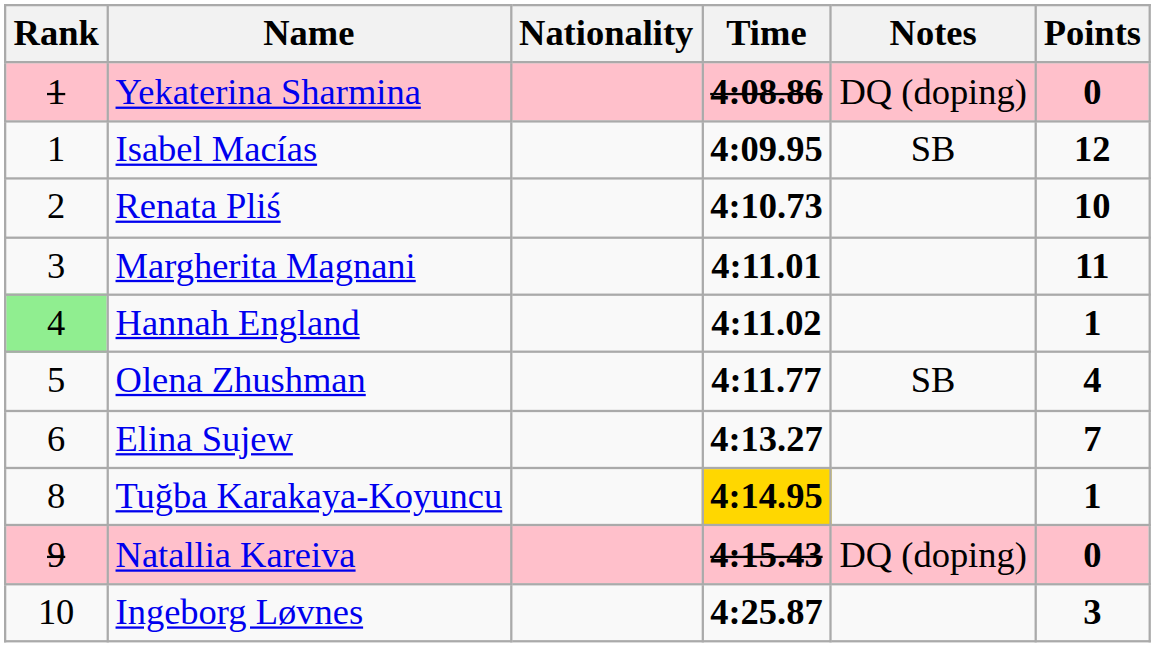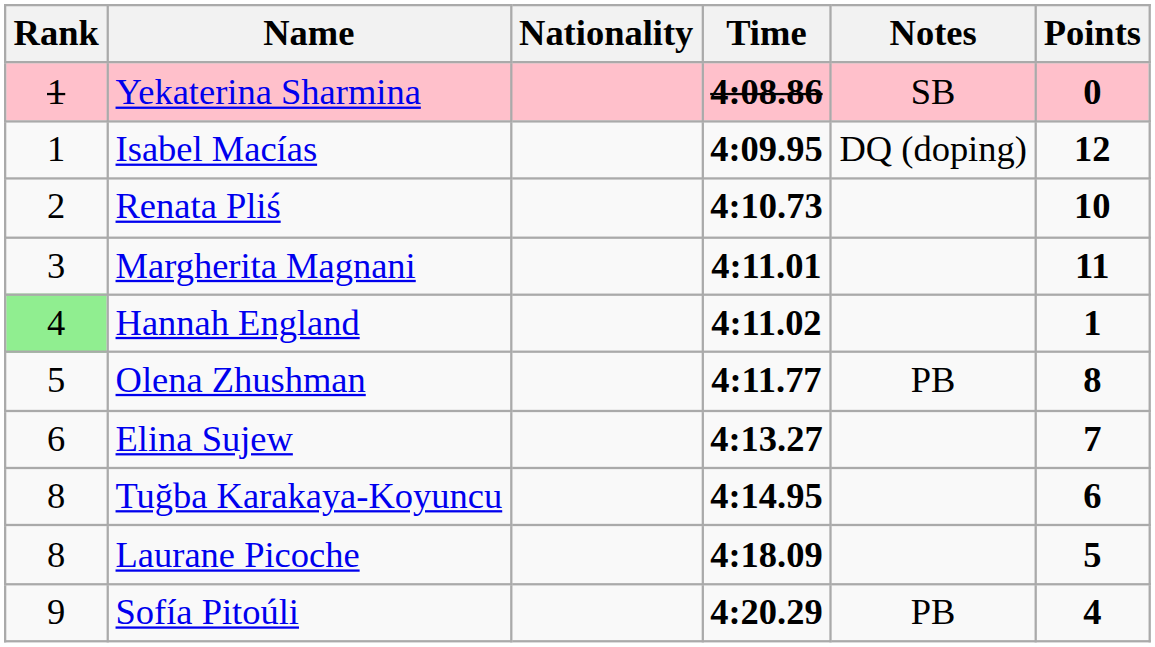 <table class="wikitable sortable" style="text-align:center">
 <tr>
 <th>Rank</th>
 <th>Name</th>
 <th>Nationality</th>
 <th>Time</th>
 <th>Notes</th>
 <th>Points</th>
 </tr>
 <tr bgcolor=pink>
 <td><s>1 </s></td>
 <td align=left><a href='#'>Yekaterina Sharmina</a></td>
 <td align=left></td>
 <td><s><strong>4:08.86</strong> </s></td>
-<td>DQ (doping)</td>
+<td>SB</td>
 <td><strong>0</strong></td>
 </tr>
 <tr>
 <td>1</td>
 <td align=left><a href='#'>Isabel Macías</a></td>
 <td align=left></td>
 <td><strong>4:09.95</strong></td>
-<td>SB</td>
+<td>DQ (doping)</td>
 <td><strong>12</strong></td>
 </tr>
 <tr>
 <td>2</td>
 <td align=left><a href='#'>Renata Pliś</a></td>
 <td align=left></td>
 <td><strong>4:10.73</strong></td>
 <td></td>
 <td><strong>10</strong></td>
 </tr>
 <tr>
 <td>3</td>
 <td align=left><a href='#'>Margherita Magnani</a></td>
 <td align=left></td>
 <td><strong>4:11.01</strong></td>
 <td></td>
 <td><strong>11</strong></td>
 </tr>
 <tr>
 <td style="background: lightgreen;">4</td>
 <td align=left><a href='#'>Hannah England</a></td>
 <td align=left></td>
 <td><strong>4:11.02</strong></td>
 <td></td>
 <td><strong>1</strong></td>
 </tr>
 <tr>
 <td>5</td>
 <td align=left><a href='#'>Olena Zhushman</a></td>
 <td align=left></td>
 <td><strong>4:11.77</strong></td>
-<td>SB</td>
-<td><strong>4</strong></td>
+<td>PB</td>
+<td><strong>8</strong></td>
 </tr>
 <tr>
 <td>6</td>
 <td align=left><a href='#'>Elina Sujew</a></td>
 <td align=left></td>
 <td><strong>4:13.27</strong></td>
 <td></td>
 <td><strong>7</strong></td>
 </tr>
 <tr>
 <td>8</td>
 <td align=left><a href='#'>Tuğba Karakaya-Koyuncu</a></td>
 <td align=left></td>
-<td style="background: gold;"><strong>4:14.95</strong></td>
+<td><strong>4:14.95</strong></td>
 <td></td>
-<td><strong>1</strong></td>
-</tr>
-<tr bgcolor=pink>
-<td><s>9 </s></td>
-<td align=left><a href='#'>Natallia Kareiva</a></td>
-<td align=left></td>
-<td><s><strong>4:15.43</strong> </s></td>
-<td>DQ (doping)</td>
-<td><strong>0</strong></td>
+<td><strong>6</strong></td>
 </tr>
 <tr>
-<td>10</td>
-<td align=left><a href='#'>Ingeborg Løvnes</a></td>
+<td>8</td>
+<td align=left><a href='#'>Laurane Picoche</a></td>
 <td align=left></td>
-<td><strong>4:25.87</strong></td>
+<td><strong>4:18.09</strong></td>
 <td></td>
-<td><strong>3</strong></td>
+<td><strong>5</strong></td>
+</tr>
+<tr>
+<td>9</td>
+<td align=left><a href='#'>Sofía Pitoúli</a></td>
+<td align=left></td>
+<td><strong>4:20.29</strong></td>
+<td>PB</td>
+<td><strong>4</strong></td>
 </tr>
 </table>
